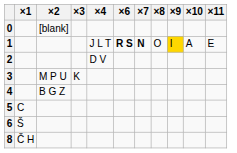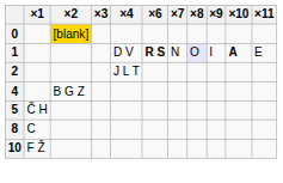 <table class="wikitable floatright">
 <tr>
 <th></th>
 <th>×1</th>
 <th>×2</th>
 <th>×3</th>
 <th>×4</th>
 <th>×6</th>
 <th>×7</th>
 <th>×8</th>
 <th>×9</th>
 <th>×10</th>
 <th>×11</th>
 </tr>
 <tr>
 <th>0</th>
 <td></td>
-<td>[blank]</td>
+<td style="background: gold;">[blank]</td>
 <td></td>
 <td></td>
 <td></td>
 <td></td>
 <td></td>
 <td></td>
 <td></td>
 <td></td>
 </tr>
 <tr>
 <th>1</th>
 <td></td>
 <td></td>
 <td></td>
-<td>J L T</td>
+<td>D V</td>
 <td><strong>R S</strong></td>
-<td><strong>N</strong></td>
-<td>O</td>
-<td style="background: gold;">I</td>
-<td>A</td>
+<td>N</td>
+<td style="background: lavender;">O</td>
+<td>I</td>
+<td><strong>A</strong></td>
 <td>E</td>
 </tr>
 <tr>
 <th>2</th>
 <td></td>
 <td></td>
 <td></td>
-<td>D V</td>
-<td></td>
-<td></td>
-<td></td>
-<td></td>
-<td></td>
-<td></td>
-</tr>
-<tr>
-<th>3</th>
-<td></td>
-<td>M P U</td>
-<td>K</td>
-<td></td>
+<td>J L T</td>
 <td></td>
 <td></td>
 <td></td>
 <td></td>
 <td></td>
 <td></td>
 </tr>
 <tr>
 <th>4</th>
 <td></td>
 <td>B G Z</td>
 <td></td>
 <td></td>
 <td></td>
 <td></td>
 <td></td>
 <td></td>
 <td></td>
 <td></td>
 </tr>
 <tr>
 <th>5</th>
+<td>Č H</td>
+<td></td>
+<td></td>
+<td></td>
+<td></td>
+<td></td>
+<td></td>
+<td></td>
+<td></td>
+<td></td>
+</tr>
+<tr>
+<th>8</th>
 <td>C</td>
 <td></td>
 <td></td>
 <td></td>
 <td></td>
 <td></td>
 <td></td>
 <td></td>
 <td></td>
 <td></td>
 </tr>
 <tr>
-<th>6</th>
-<td>Š</td>
-<td></td>
-<td></td>
-<td></td>
-<td></td>
-<td></td>
-<td></td>
-<td></td>
-<td></td>
-<td></td>
-</tr>
-<tr>
-<th>8</th>
-<td>Č H</td>
+<th>10</th>
+<td>F Ž</td>
 <td></td>
 <td></td>
 <td></td>
 <td></td>
 <td></td>
 <td></td>
 <td></td>
 <td></td>
 <td></td>
 </tr>
 </table>
